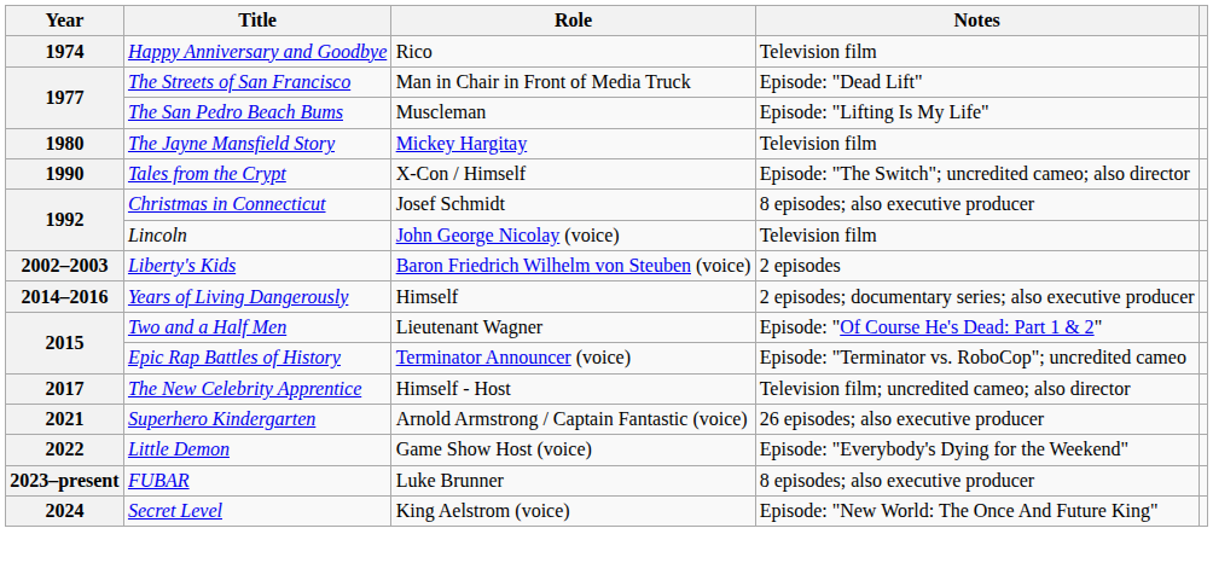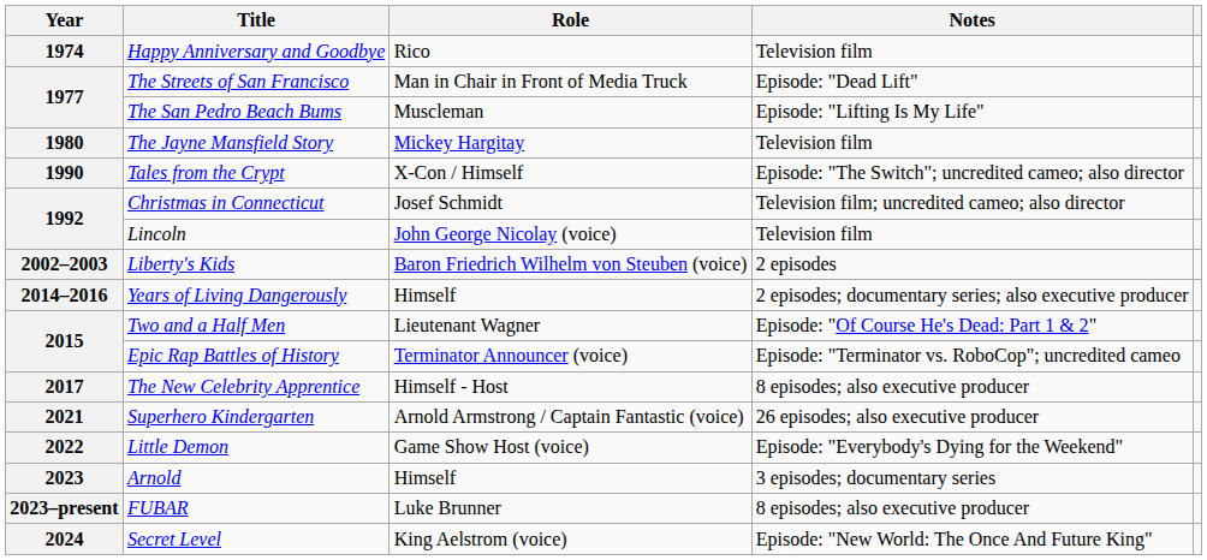 <table class="wikitable plainrowheaders sortable" style="margin-right: 0;">
 <tr>
 <th scope="col">Year</th>
 <th scope="col">Title</th>
 <th scope="col">Role</th>
 <th scope="col" class="unsortable">Notes</th>
 <th scope="col" class="unsortable"></th>
 </tr>
 <tr>
 <th scope=row>1974</th>
 <td><em><a href='#'>Happy Anniversary and Goodbye</a></em></td>
 <td>Rico</td>
 <td>Television film</td>
 <td></td>
 </tr>
 <tr>
 <th rowspan="2" scope="row">1977</th>
 <td><em><a href='#'>The Streets of San Francisco</a></em></td>
 <td>Man in Chair in Front of Media Truck</td>
 <td>Episode: "Dead Lift"</td>
 <td></td>
 </tr>
 <tr>
 <td><em><a href='#'>The San Pedro Beach Bums</a></em></td>
 <td>Muscleman</td>
 <td>Episode: "Lifting Is My Life"</td>
 <td></td>
 </tr>
 <tr>
 <th scope=row>1980</th>
 <td><em><a href='#'>The Jayne Mansfield Story</a></em></td>
 <td><a href='#'>Mickey Hargitay</a></td>
 <td>Television film</td>
 <td></td>
 </tr>
 <tr>
 <th scope=row>1990</th>
 <td><em><a href='#'>Tales from the Crypt</a></em></td>
 <td>X-Con / Himself</td>
 <td>Episode: "The Switch"; uncredited cameo; also director</td>
 <td style="text-align:center;"></td>
 </tr>
 <tr>
 <th rowspan="2" scope="row">1992</th>
 <td><em><a href='#'>Christmas in Connecticut</a></em></td>
 <td>Josef Schmidt</td>
-<td>8 episodes;  also executive producer</td>
+<td>Television film; uncredited cameo; also director</td>
 <td style="text-align:center;"></td>
 </tr>
 <tr>
 <td><em>Lincoln</em></td>
 <td><a href='#'>John George Nicolay</a> (voice)</td>
 <td>Television film</td>
 <td></td>
 </tr>
 <tr>
 <th scope=row>2002–2003</th>
 <td><em><a href='#'>Liberty's Kids</a></em></td>
 <td><a href='#'>Baron Friedrich Wilhelm von Steuben</a> (voice)</td>
 <td>2 episodes</td>
 <td></td>
 </tr>
 <tr>
 <th scope=row>2014–2016</th>
 <td><em><a href='#'>Years of Living Dangerously</a></em></td>
 <td>Himself</td>
 <td>2 episodes; documentary series; also executive producer</td>
 <td></td>
 </tr>
 <tr>
 <th rowspan="2" scope="row">2015</th>
 <td><em><a href='#'>Two and a Half Men</a></em></td>
 <td>Lieutenant Wagner</td>
 <td>Episode: "<a href='#'>Of Course He's Dead: Part 1 & 2</a>"</td>
 <td></td>
 </tr>
 <tr>
 <td><em><a href='#'>Epic Rap Battles of History</a></em></td>
 <td><a href='#'>Terminator Announcer</a> (voice)</td>
 <td>Episode: "Terminator vs. RoboCop"; uncredited cameo</td>
 <td></td>
 </tr>
 <tr>
 <th scope=row>2017</th>
 <td><em><a href='#'>The New Celebrity Apprentice</a></em></td>
 <td>Himself - Host</td>
-<td>Television film; uncredited cameo; also director</td>
+<td>8 episodes;  also executive producer</td>
 <td></td>
 </tr>
 <tr>
 <th scope=row>2021</th>
 <td><em><a href='#'>Superhero Kindergarten</a></em></td>
 <td>Arnold Armstrong / Captain Fantastic (voice)</td>
 <td>26 episodes; also executive producer</td>
 <td></td>
 </tr>
 <tr>
 <th scope=row>2022</th>
 <td><em><a href='#'>Little Demon</a></em></td>
 <td>Game Show Host (voice)</td>
 <td>Episode: "Everybody's Dying for the Weekend"</td>
 <td></td>
 </tr>
 <tr>
+<th scope=row>2023</th>
+<td><a href='#'><em>Arnold</em></a></td>
+<td>Himself</td>
+<td>3 episodes; documentary series</td>
+<td></td>
+</tr>
+<tr>
 <th scope=row>2023–present</th>
 <td><em><a href='#'>FUBAR</a></em></td>
 <td>Luke Brunner</td>
 <td>8 episodes; also executive producer</td>
 <td></td>
 </tr>
 <tr>
 <th scope=row>2024</th>
 <td><em><a href='#'>Secret Level</a></em></td>
 <td>King Aelstrom (voice)</td>
 <td>Episode: "New World: The Once And Future King"</td>
 <td></td>
 </tr>
 </table>
